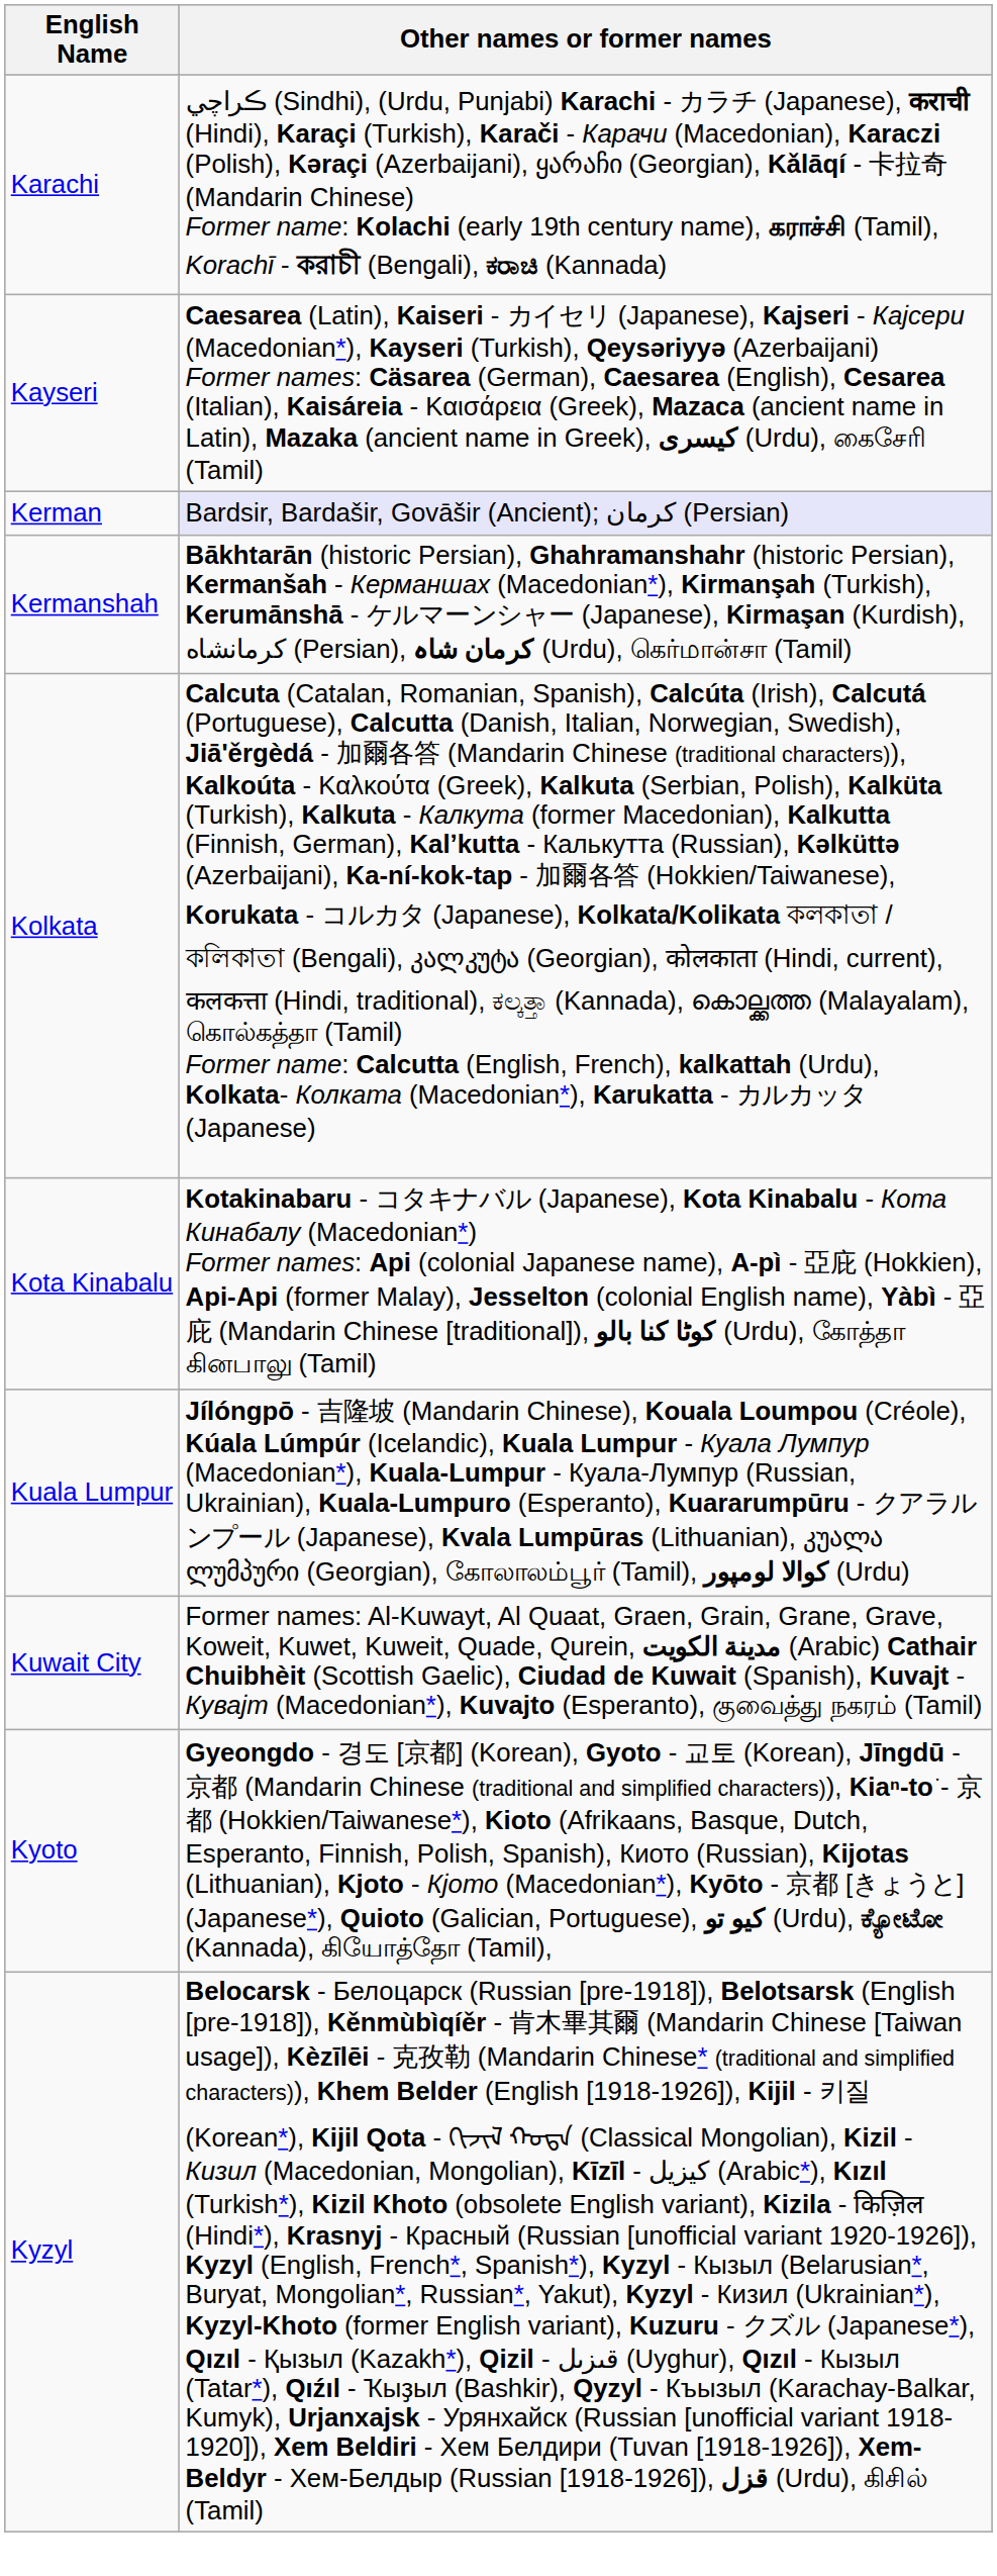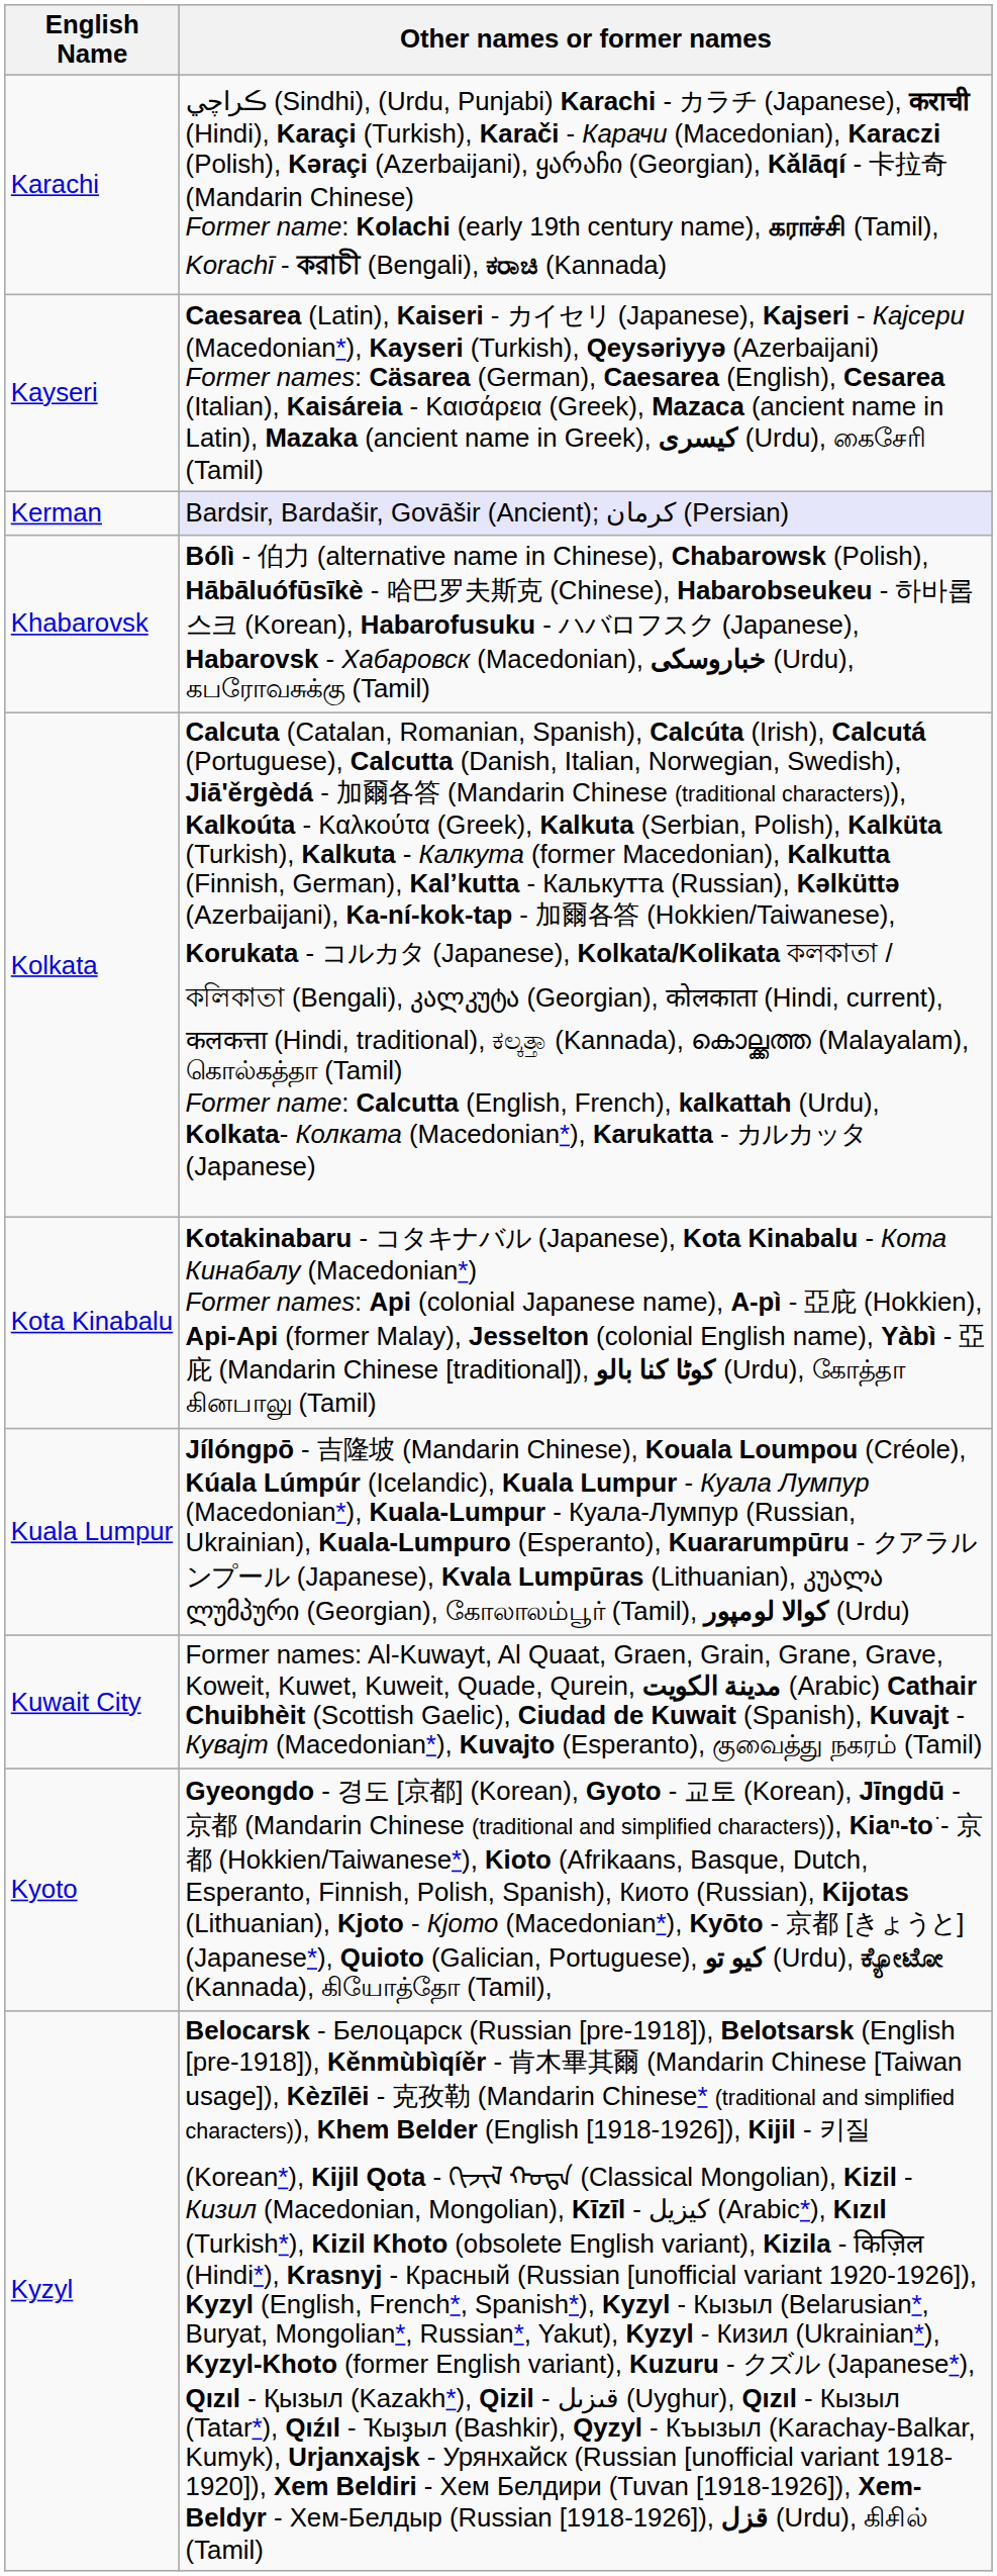 <table class="wikitable">
 <tr>
 <th style="width:100px;">English Name</th>
 <th>Other names or former names</th>
 </tr>
 <tr>
 <td> <a href='#'>Karachi</a></td>
 <td>ڪراچي (Sindhi),  (Urdu, Punjabi) <strong>Karachi</strong> - カラチ (Japanese), <strong>कराची</strong> (Hindi), <strong>Karaçi</strong> (Turkish), <strong>Karači</strong> - <em>Карачи</em> (Macedonian), <strong>Karaczi</strong> (Polish), <strong>Kəraçi</strong> (Azerbaijani), ყარაჩი (Georgian), <strong>Kǎlāqí</strong> - 卡拉奇 (Mandarin Chinese)<br><em>Former name</em>: <strong>Kolachi</strong> (early 19th century name), <strong>கராச்சி</strong> (Tamil), <em>Korachī</em> - <strong>করাচী</strong> (Bengali), <strong>ಕರಾಚಿ</strong> (Kannada)</td>
 </tr>
 <tr>
 <td> <a href='#'>Kayseri</a></td>
 <td><strong>Caesarea</strong> (Latin), <strong>Kaiseri</strong> - カイセリ (Japanese), <strong>Kaјseri</strong> - <em>Кајсери</em> (Macedonian<a href='#'>*</a>), <strong>Kayseri</strong> (Turkish), <strong>Qeysəriyyə</strong> (Azerbaijani)<br><em>Former names</em>: <strong>Cäsarea</strong> (German), <strong>Caesarea</strong> (English), <strong>Cesarea</strong> (Italian), <strong>Kaisáreia</strong> - Καισάρεια (Greek), <strong>Mazaca</strong> (ancient name in Latin), <strong>Mazaka</strong> (ancient name in Greek), <strong>کیسری</strong> (Urdu), கைசேரி (Tamil)</td>
 </tr>
 <tr>
 <td> <a href='#'>Kerman</a></td>
 <td style="background: lavender;">Bardsir, Bardašir, Govāšir (Ancient);  كرمان (Persian)</td>
 </tr>
 <tr>
-<td> <a href='#'>Kermanshah</a></td>
-<td><strong>Bākhtarān</strong> (historic Persian), <strong>Ghahramanshahr</strong> (historic Persian), <strong>Kermanšah</strong> - <em>Керманшах</em> (Macedonian<a href='#'>*</a>), <strong>Kirmanşah</strong> (Turkish), <strong>Kerumānshā</strong> - ケルマーンシャー (Japanese), <strong>Kirmaşan</strong> (Kurdish), کرمانشاه (Persian), <strong>کرمان شاہ</strong> (Urdu), கெர்மான்சா (Tamil)</td>
+<td> <a href='#'>Khabarovsk</a></td>
+<td><strong>Bólì</strong> - 伯力 (alternative name in Chinese), <strong>Chabarowsk</strong> (Polish), <strong>Hābāluófūsīkè</strong> - 哈巴罗夫斯克 (Chinese), <strong>Habarobseukeu</strong> - 하바롭스크 (Korean), <strong>Habarofusuku</strong> - ハバロフスク (Japanese), <strong>Habarovsk</strong> - <em>Хабаровск</em> (Macedonian), <strong>خباروسکی</strong> (Urdu), கபரோவசுக்கு (Tamil)</td>
 </tr>
 <tr>
 <td> <a href='#'>Kolkata</a></td>
 <td><strong>Calcuta</strong> (Catalan, Romanian, Spanish), <strong>Calcúta</strong> (Irish), <strong>Calcutá</strong> (Portuguese), <strong>Calcutta</strong> (Danish, Italian, Norwegian, Swedish), <strong>Jiā'ěrgèdá</strong> - 加爾各答 (Mandarin Chinese <small>(traditional characters)</small>), <strong>Kalkoúta</strong> - Καλκούτα (Greek), <strong>Kalkuta</strong> (Serbian, Polish), <strong>Kalküta</strong> (Turkish), <strong>Kalkuta</strong> - <em>Калкута</em> (former Macedonian), <strong>Kalkutta</strong> (Finnish, German), <strong>Kalʼkutta</strong> - Калькутта (Russian), <strong>Kəlküttə</strong> (Azerbaijani), <strong>Ka-ní-kok-tap</strong> - 加爾各答 (Hokkien/Taiwanese), <strong>Korukata</strong> - コルカタ (Japanese), <strong>Kolkata/Kolikata</strong> কলকাতা / কলিকাতা (Bengali), კალკუტა (Georgian), कोलकाता (Hindi, current), कलकत्ता (Hindi, traditional), ಕಲ್ಕತ್ತಾ (Kannada), കൊല്ക്കത്ത (Malayalam), கொல்கத்தா (Tamil) <br><em>Former name</em>: <strong>Calcutta</strong> (English, French), <strong>kalkattah</strong>  (Urdu), <strong>Kolkata</strong>- <em>Колката</em> (Macedonian<a href='#'>*</a>), <strong>Karukatta</strong> - カルカッタ (Japanese)<br><br></td>
 </tr>
 <tr>
 <td> <a href='#'>Kota Kinabalu</a></td>
 <td><strong>Kotakinabaru</strong> - コタキナバル (Japanese), <strong>Kota Kinabalu</strong> - <em>Кота Кинабалу</em> (Macedonian<a href='#'>*</a>)<br><em>Former names</em>: <strong>Api</strong> (colonial Japanese name), <strong>A-pì</strong> - 亞庇 (Hokkien), <strong>Api-Api</strong> (former Malay), <strong>Jesselton</strong> (colonial English name), <strong>Yàbì</strong> - 亞庇 (Mandarin Chinese [traditional]), <strong>کوٹا کنا بالو</strong> (Urdu), கோத்தா கினபாலு (Tamil)</td>
 </tr>
 <tr>
 <td> <a href='#'>Kuala Lumpur</a></td>
 <td><strong>Jílóngpō</strong> - 吉隆坡 (Mandarin Chinese), <strong>Kouala Loumpou</strong> (Créole), <strong>Kúala Lúmpúr</strong> (Icelandic), <strong>Kuala Lumpur</strong> - <em>Куала Лумпур</em> (Macedonian<a href='#'>*</a>), <strong>Kuala-Lumpur</strong> - Куала-Лумпур (Russian, Ukrainian), <strong>Kuala-Lumpuro</strong> (Esperanto), <strong>Kuararumpūru</strong> - クアラルンプール (Japanese), <strong>Kvala Lumpūras</strong> (Lithuanian), კუალა ლუმპური (Georgian), கோலாலம்பூர் (Tamil), <strong>کوالا لومپور</strong> (Urdu)</td>
 </tr>
 <tr>
 <td> <a href='#'>Kuwait City</a></td>
 <td>Former names: Al-Kuwayt, Al Quaat, Graen, Grain, Grane, Grave, Koweit, Kuwet, Kuweit, Quade, Qurein, <strong>مدينة الكويت</strong> (Arabic)  <strong>Cathair Chuibhèit</strong> (Scottish Gaelic), <strong>Ciudad de Kuwait</strong> (Spanish), <strong>Kuvajt</strong> - <em>Кувајт</em> (Macedonian<a href='#'>*</a>), <strong>Kuvajto</strong> (Esperanto), குவைத்து நகரம் (Tamil)</td>
 </tr>
 <tr>
 <td> <a href='#'>Kyoto</a></td>
 <td><strong>Gyeongdo</strong> - 경도 [京都] (Korean), <strong>Gyoto</strong> - 교토 (Korean), <strong>Jīngdū</strong> - 京都 (Mandarin Chinese <small>(traditional and simplified characters)</small>), <strong>Kiaⁿ-to͘</strong> - 京都 (Hokkien/Taiwanese<a href='#'>*</a>), <strong>Kioto</strong> (Afrikaans, Basque, Dutch, Esperanto, Finnish, Polish, Spanish), Киото (Russian), <strong>Kijotas</strong> (Lithuanian), <strong>Kjoto</strong> - <em>Кјото</em> (Macedonian<a href='#'>*</a>), <strong>Kyōto</strong> - 京都 [きょうと] (Japanese<a href='#'>*</a>), <strong>Quioto</strong> (Galician, Portuguese), <strong>کیو تو</strong> (Urdu), <strong>ಕ್ಯೋಟೋ</strong> (Kannada), கியோத்தோ (Tamil),</td>
 </tr>
 <tr>
 <td> <a href='#'>Kyzyl</a></td>
 <td><strong>Belocarsk</strong> - Белоцарск (Russian [pre-1918]), <strong>Belotsarsk</strong> (English [pre-1918]), <strong>Kěnmùbìqíěr</strong> - 肯木畢其爾 (Mandarin Chinese [Taiwan usage]), <strong>Kèzīlēi</strong> - 克孜勒 (Mandarin Chinese<a href='#'>*</a> <small>(traditional and simplified characters)</small>), <strong>Khem Belder</strong> (English [1918-1926]), <strong>Kijil</strong> - 키질 (Korean<a href='#'>*</a>), <strong>Kijil Qota</strong> - ᠬᠢᠵᠢᠯ ᠬᠣᠲᠠ (Classical Mongolian),  <strong>Kizil</strong> - <em>Кизил</em> (Macedonian, Mongolian), <strong>Kīzīl</strong> - كيزيل (Arabic<a href='#'>*</a>), <strong>Kızıl</strong> (Turkish<a href='#'>*</a>), <strong>Kizil Khoto</strong> (obsolete English variant), <strong>Kizila</strong> - किज़िल (Hindi<a href='#'>*</a>), <strong>Krasnyj</strong> - Красный (Russian [unofficial variant 1920-1926]), <strong>Kyzyl</strong> (English, French<a href='#'>*</a>, Spanish<a href='#'>*</a>), <strong>Kyzyl</strong> - Кызыл (Belarusian<a href='#'>*</a>, Buryat, Mongolian<a href='#'>*</a>, Russian<a href='#'>*</a>, Yakut), <strong>Kyzyl</strong> - Кизил (Ukrainian<a href='#'>*</a>), <strong>Kyzyl-Khoto</strong> (former English variant), <strong>Kuzuru</strong> - クズル (Japanese<a href='#'>*</a>), <strong>Qızıl</strong> - Қызыл (Kazakh<a href='#'>*</a>), <strong>Qizil</strong> - قىزىل (Uyghur), <strong>Qızıl</strong> - Кызыл  (Tatar<a href='#'>*</a>), <strong>Qıźıl</strong> - Ҡыҙыл (Bashkir), <strong>Qyzyl</strong> - Къызыл (Karachay-Balkar,  Kumyk), <strong>Urjanxajsk</strong> - Урянхайск (Russian [unofficial variant 1918-1920]), <strong>Xem Beldiri</strong> - Хем Белдири (Tuvan [1918-1926]), <strong>Xem-Beldyr</strong> - Хем-Белдыр (Russian [1918-1926]), <strong>قزل</strong> (Urdu), கிசில் (Tamil)</td>
 </tr>
 </table>
